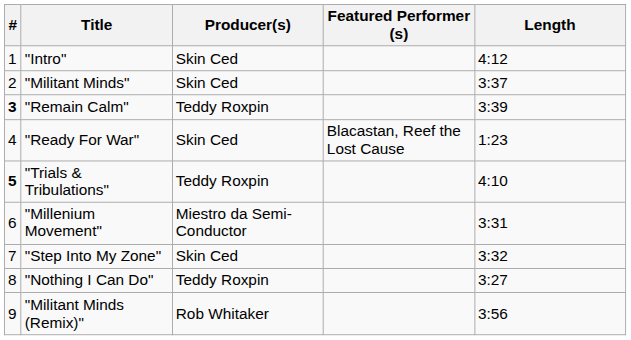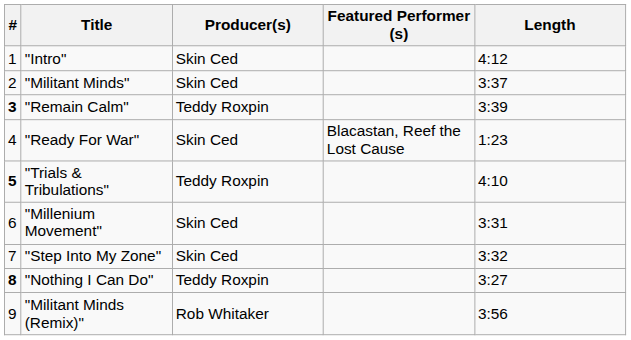 <table class="wikitable">
 <tr>
 <th align="center" width="10">#</th>
 <th align="center" width="150">Title</th>
 <th align="center" width="150">Producer(s)</th>
 <th align="center" width="150">Featured Performer (s)</th>
 <th align="center" width="150">Length</th>
 </tr>
 <tr>
 <td>1</td>
 <td>"Intro"</td>
 <td>Skin Ced</td>
 <td></td>
 <td>4:12</td>
 </tr>
 <tr>
 <td>2</td>
 <td>"Militant Minds"</td>
 <td>Skin Ced</td>
 <td></td>
 <td>3:37</td>
 </tr>
 <tr>
 <td><strong>3</strong></td>
 <td>"Remain Calm"</td>
 <td>Teddy Roxpin</td>
 <td></td>
 <td>3:39</td>
 </tr>
 <tr>
 <td>4</td>
 <td>"Ready For War"</td>
 <td>Skin Ced</td>
 <td>Blacastan, Reef the Lost Cause</td>
 <td>1:23</td>
 </tr>
 <tr>
 <td><strong>5</strong></td>
 <td>"Trials & Tribulations"</td>
 <td>Teddy Roxpin</td>
 <td></td>
 <td>4:10</td>
 </tr>
 <tr>
 <td>6</td>
 <td>"Millenium Movement"</td>
-<td>Miestro da Semi-Conductor</td>
+<td>Skin Ced</td>
 <td></td>
 <td>3:31</td>
 </tr>
 <tr>
 <td>7</td>
 <td>"Step Into My Zone"</td>
 <td>Skin Ced</td>
 <td></td>
 <td>3:32</td>
 </tr>
 <tr>
-<td>8</td>
+<td><strong>8</strong></td>
 <td>"Nothing I Can Do"</td>
 <td>Teddy Roxpin</td>
 <td></td>
 <td>3:27</td>
 </tr>
 <tr>
 <td>9</td>
 <td>"Militant Minds (Remix)"</td>
 <td>Rob Whitaker</td>
 <td></td>
 <td>3:56</td>
 </tr>
 </table>
